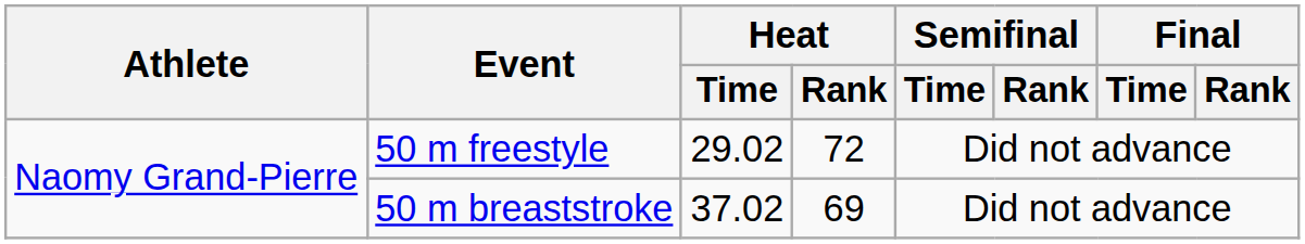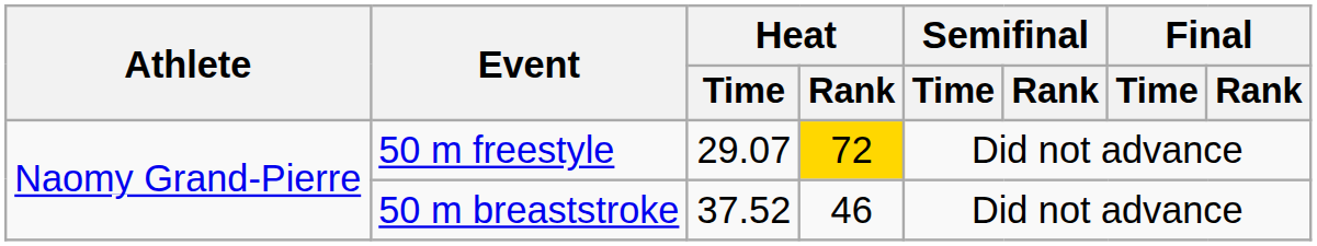 <table class="wikitable" style="text-align:center; font-size:90%">
 <tr>
 <th rowspan="2">Athlete</th>
 <th rowspan="2">Event</th>
 <th colspan="2">Heat</th>
 <th colspan="2">Semifinal</th>
 <th colspan="2">Final</th>
 </tr>
 <tr style="font-size:95%">
 <th>Time</th>
 <th>Rank</th>
 <th>Time</th>
 <th>Rank</th>
 <th>Time</th>
 <th>Rank</th>
 </tr>
 <tr>
 <td align=left rowspan=2><a href='#'>Naomy Grand-Pierre</a></td>
 <td align=left><a href='#'>50 m freestyle</a></td>
-<td>29.02</td>
-<td>72</td>
+<td>29.07</td>
+<td style="background: gold;">72</td>
 <td colspan=4>Did not advance</td>
 </tr>
 <tr>
 <td align=left><a href='#'>50 m breaststroke</a></td>
-<td>37.02</td>
-<td>69</td>
+<td>37.52</td>
+<td>46</td>
 <td colspan=4>Did not advance</td>
 </tr>
 </table>
